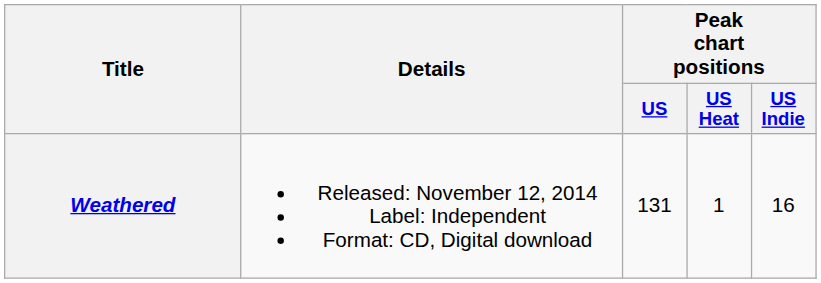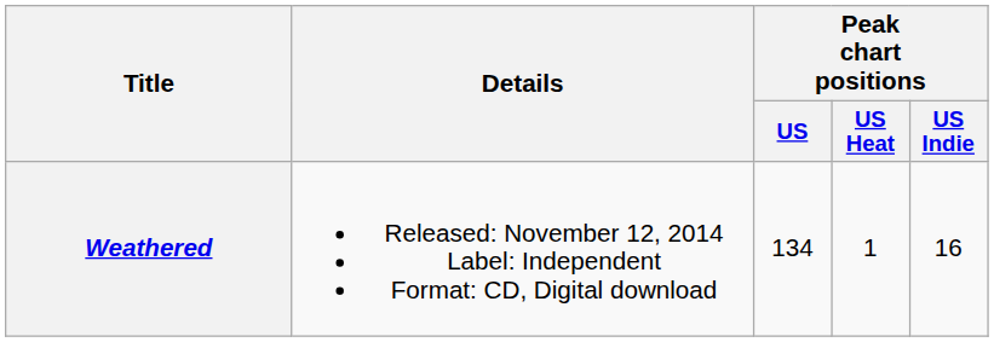 <table class="wikitable plainrowheaders" style="text-align:center;">
 <tr>
 <th scope="col" rowspan="2" style="width:11em;">Title</th>
 <th scope="col" rowspan="2" style="width:18em;">Details</th>
 <th scope="col" colspan="3">Peak<br>chart<br>positions</th>
 </tr>
 <tr>
 <th scope="col" style="width:3em;font-size:90%;"><a href='#'>US</a></th>
 <th scope="col" style="width:3em;font-size:90%;"><a href='#'>US<br>Heat</a></th>
 <th scope="col" style="width:3em;font-size:90%;"><a href='#'>US<br>Indie</a></th>
 </tr>
 <tr>
 <th scope="row"><em><a href='#'>Weathered</a></em></th>
 <td><br><ul><li>Released: November 12, 2014</li><li>Label: Independent</li><li>Format: CD, Digital download</li></ul></td>
-<td>131</td>
+<td>134</td>
 <td>1</td>
 <td>16</td>
 </tr>
 </table>
